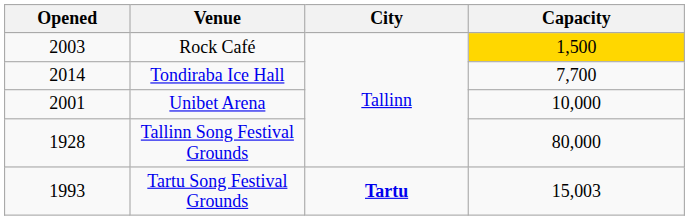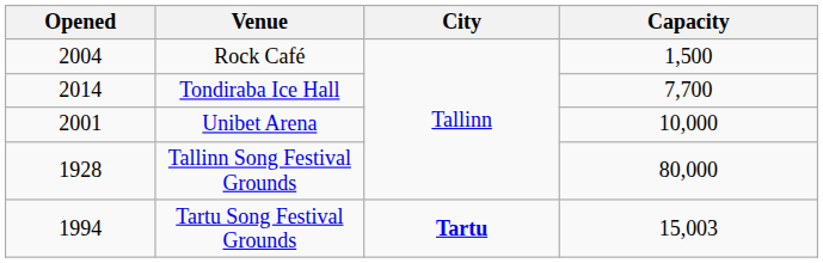 <table class="sortable wikitable" style="text-align:center;">
 <tr>
 <th scope="col" style="width:10em;">Opened</th>
 <th scope="col" style="width:15em;">Venue</th>
 <th scope="col" style="width:15em;">City</th>
 <th scope="col" style="width:20em;">Capacity</th>
 </tr>
 <tr>
-<td>2003</td>
+<td>2004</td>
 <td>Rock Café</td>
 <td rowspan="4"><a href='#'>Tallinn</a></td>
-<td style="background: gold;">1,500</td>
+<td>1,500</td>
 </tr>
 <tr>
 <td>2014</td>
 <td><a href='#'>Tondiraba Ice Hall</a></td>
 <td>7,700</td>
 </tr>
 <tr>
 <td>2001</td>
 <td><a href='#'>Unibet Arena</a></td>
 <td>10,000</td>
 </tr>
 <tr>
 <td>1928</td>
 <td><a href='#'>Tallinn Song Festival Grounds</a></td>
 <td>80,000</td>
 </tr>
 <tr>
-<td>1993</td>
+<td>1994</td>
 <td><a href='#'>Tartu Song Festival Grounds</a></td>
 <td><strong><a href='#'>Tartu</a></strong></td>
 <td>15,003</td>
 </tr>
 </table>
